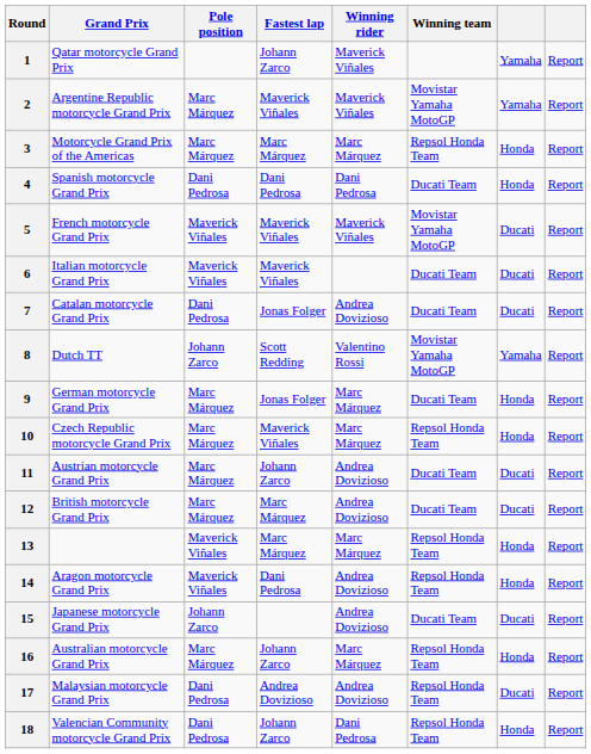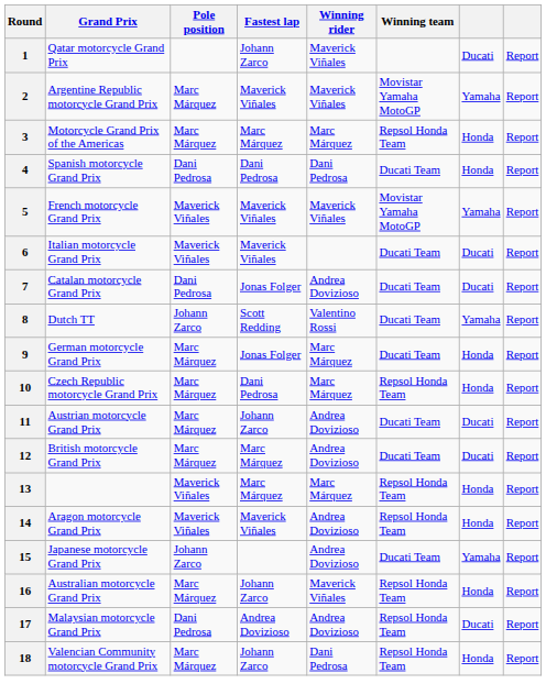 <table class="wikitable sortable" style="font-size: 85%">
 <tr>
 <th>Round</th>
 <th><a href='#'>Grand Prix</a></th>
 <th><a href='#'>Pole position</a></th>
 <th><a href='#'>Fastest lap</a></th>
 <th><a href='#'>Winning rider</a></th>
 <th>Winning team</th>
 <th></th>
 <th class="unsortable"></th>
 </tr>
 <tr>
 <th>1</th>
 <td> <a href='#'>Qatar motorcycle Grand Prix</a></td>
 <td></td>
 <td> <a href='#'>Johann Zarco</a></td>
 <td> <a href='#'>Maverick Viñales</a></td>
 <td></td>
-<td> <a href='#'>Yamaha</a></td>
+<td> <a href='#'>Ducati</a></td>
 <td><a href='#'>Report</a></td>
 </tr>
 <tr>
 <th>2</th>
 <td> <a href='#'>Argentine Republic motorcycle Grand Prix</a></td>
 <td> <a href='#'>Marc Márquez</a></td>
 <td> <a href='#'>Maverick Viñales</a></td>
 <td> <a href='#'>Maverick Viñales</a></td>
 <td> <a href='#'>Movistar Yamaha MotoGP</a></td>
 <td> <a href='#'>Yamaha</a></td>
 <td><a href='#'>Report</a></td>
 </tr>
 <tr>
 <th>3</th>
 <td> <a href='#'>Motorcycle Grand Prix of the Americas</a></td>
 <td> <a href='#'>Marc Márquez</a></td>
 <td> <a href='#'>Marc Márquez</a></td>
 <td> <a href='#'>Marc Márquez</a></td>
 <td> <a href='#'>Repsol Honda Team</a></td>
 <td> <a href='#'>Honda</a></td>
 <td><a href='#'>Report</a></td>
 </tr>
 <tr>
 <th>4</th>
 <td> <a href='#'>Spanish motorcycle Grand Prix</a></td>
 <td> <a href='#'>Dani Pedrosa</a></td>
 <td> <a href='#'>Dani Pedrosa</a></td>
 <td> <a href='#'>Dani Pedrosa</a></td>
 <td> <a href='#'>Ducati Team</a></td>
 <td> <a href='#'>Honda</a></td>
 <td><a href='#'>Report</a></td>
 </tr>
 <tr>
 <th>5</th>
 <td> <a href='#'>French motorcycle Grand Prix</a></td>
 <td> <a href='#'>Maverick Viñales</a></td>
 <td> <a href='#'>Maverick Viñales</a></td>
 <td> <a href='#'>Maverick Viñales</a></td>
 <td> <a href='#'>Movistar Yamaha MotoGP</a></td>
-<td> <a href='#'>Ducati</a></td>
+<td> <a href='#'>Yamaha</a></td>
 <td><a href='#'>Report</a></td>
 </tr>
 <tr>
 <th>6</th>
 <td> <a href='#'>Italian motorcycle Grand Prix</a></td>
 <td> <a href='#'>Maverick Viñales</a></td>
 <td> <a href='#'>Maverick Viñales</a></td>
 <td></td>
 <td> <a href='#'>Ducati Team</a></td>
 <td> <a href='#'>Ducati</a></td>
 <td><a href='#'>Report</a></td>
 </tr>
 <tr>
 <th>7</th>
 <td> <a href='#'>Catalan motorcycle Grand Prix</a></td>
 <td> <a href='#'>Dani Pedrosa</a></td>
 <td> <a href='#'>Jonas Folger</a></td>
 <td> <a href='#'>Andrea Dovizioso</a></td>
 <td> <a href='#'>Ducati Team</a></td>
 <td> <a href='#'>Ducati</a></td>
 <td><a href='#'>Report</a></td>
 </tr>
 <tr>
 <th>8</th>
 <td> <a href='#'>Dutch TT</a></td>
 <td> <a href='#'>Johann Zarco</a></td>
 <td> <a href='#'>Scott Redding</a></td>
 <td> <a href='#'>Valentino Rossi</a></td>
-<td> <a href='#'>Movistar Yamaha MotoGP</a></td>
+<td> <a href='#'>Ducati Team</a></td>
 <td> <a href='#'>Yamaha</a></td>
 <td><a href='#'>Report</a></td>
 </tr>
 <tr>
 <th>9</th>
 <td> <a href='#'>German motorcycle Grand Prix</a></td>
 <td> <a href='#'>Marc Márquez</a></td>
 <td> <a href='#'>Jonas Folger</a></td>
 <td> <a href='#'>Marc Márquez</a></td>
 <td> <a href='#'>Ducati Team</a></td>
 <td> <a href='#'>Honda</a></td>
 <td><a href='#'>Report</a></td>
 </tr>
 <tr>
 <th>10</th>
 <td> <a href='#'>Czech Republic motorcycle Grand Prix</a></td>
 <td> <a href='#'>Marc Márquez</a></td>
-<td> <a href='#'>Maverick Viñales</a></td>
+<td> <a href='#'>Dani Pedrosa</a></td>
 <td> <a href='#'>Marc Márquez</a></td>
 <td> <a href='#'>Repsol Honda Team</a></td>
 <td> <a href='#'>Honda</a></td>
 <td><a href='#'>Report</a></td>
 </tr>
 <tr>
 <th>11</th>
 <td> <a href='#'>Austrian motorcycle Grand Prix</a></td>
 <td> <a href='#'>Marc Márquez</a></td>
 <td> <a href='#'>Johann Zarco</a></td>
 <td> <a href='#'>Andrea Dovizioso</a></td>
 <td> <a href='#'>Ducati Team</a></td>
 <td> <a href='#'>Ducati</a></td>
 <td><a href='#'>Report</a></td>
 </tr>
 <tr>
 <th>12</th>
 <td> <a href='#'>British motorcycle Grand Prix</a></td>
 <td> <a href='#'>Marc Márquez</a></td>
 <td> <a href='#'>Marc Márquez</a></td>
 <td> <a href='#'>Andrea Dovizioso</a></td>
 <td> <a href='#'>Ducati Team</a></td>
 <td> <a href='#'>Ducati</a></td>
 <td><a href='#'>Report</a></td>
 </tr>
 <tr>
 <th>13</th>
 <td></td>
 <td> <a href='#'>Maverick Viñales</a></td>
 <td> <a href='#'>Marc Márquez</a></td>
 <td> <a href='#'>Marc Márquez</a></td>
 <td> <a href='#'>Repsol Honda Team</a></td>
 <td> <a href='#'>Honda</a></td>
 <td><a href='#'>Report</a></td>
 </tr>
 <tr>
 <th>14</th>
 <td> <a href='#'>Aragon motorcycle Grand Prix</a></td>
 <td> <a href='#'>Maverick Viñales</a></td>
-<td> <a href='#'>Dani Pedrosa</a></td>
+<td> <a href='#'>Maverick Viñales</a></td>
 <td> <a href='#'>Andrea Dovizioso</a></td>
 <td> <a href='#'>Repsol Honda Team</a></td>
 <td> <a href='#'>Honda</a></td>
 <td><a href='#'>Report</a></td>
 </tr>
 <tr>
 <th>15</th>
 <td> <a href='#'>Japanese motorcycle Grand Prix</a></td>
 <td> <a href='#'>Johann Zarco</a></td>
 <td></td>
 <td> <a href='#'>Andrea Dovizioso</a></td>
 <td> <a href='#'>Ducati Team</a></td>
-<td> <a href='#'>Ducati</a></td>
+<td> <a href='#'>Yamaha</a></td>
 <td><a href='#'>Report</a></td>
 </tr>
 <tr>
 <th>16</th>
 <td> <a href='#'>Australian motorcycle Grand Prix</a></td>
 <td> <a href='#'>Marc Márquez</a></td>
 <td> <a href='#'>Johann Zarco</a></td>
-<td> <a href='#'>Marc Márquez</a></td>
+<td> <a href='#'>Maverick Viñales</a></td>
 <td> <a href='#'>Repsol Honda Team</a></td>
 <td> <a href='#'>Honda</a></td>
 <td><a href='#'>Report</a></td>
 </tr>
 <tr>
 <th>17</th>
 <td> <a href='#'>Malaysian motorcycle Grand Prix</a></td>
 <td> <a href='#'>Dani Pedrosa</a></td>
 <td> <a href='#'>Andrea Dovizioso</a></td>
 <td> <a href='#'>Andrea Dovizioso</a></td>
 <td> <a href='#'>Repsol Honda Team</a></td>
 <td> <a href='#'>Ducati</a></td>
 <td><a href='#'>Report</a></td>
 </tr>
 <tr>
 <th>18</th>
 <td> <a href='#'>Valencian Community motorcycle Grand Prix</a></td>
-<td> <a href='#'>Dani Pedrosa</a></td>
+<td> <a href='#'>Marc Márquez</a></td>
 <td> <a href='#'>Johann Zarco</a></td>
 <td> <a href='#'>Dani Pedrosa</a></td>
 <td> <a href='#'>Repsol Honda Team</a></td>
 <td> <a href='#'>Honda</a></td>
 <td><a href='#'>Report</a></td>
 </tr>
 </table>
